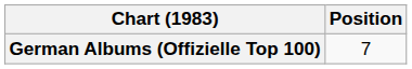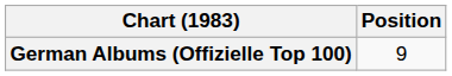 <table class="wikitable plainrowheaders" style="text-align:center">
 <tr>
 <th scope="col">Chart (1983)</th>
 <th scope="col">Position</th>
 </tr>
 <tr>
 <th scope="row">German Albums (Offizielle Top 100)</th>
-<td>7</td>
+<td>9</td>
 </tr>
 </table>
